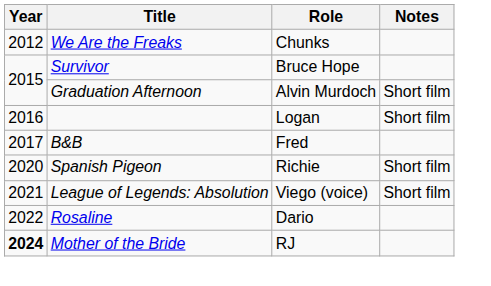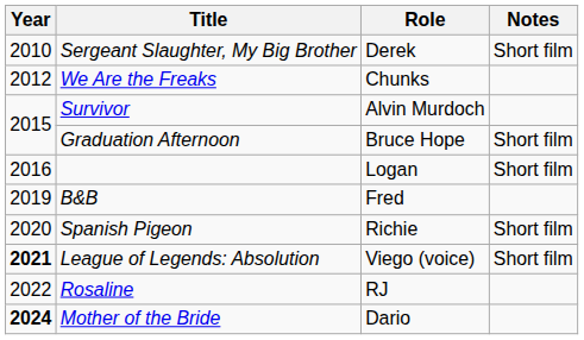 <table class="wikitable sortable">
 <tr>
 <th>Year</th>
 <th>Title</th>
 <th>Role</th>
 <th class="unsortable">Notes</th>
+</tr>
+<tr>
+<td>2010</td>
+<td><em>Sergeant Slaughter, My Big Brother</em></td>
+<td>Derek</td>
+<td>Short film</td>
 </tr>
 <tr>
 <td>2012</td>
 <td><em><a href='#'>We Are the Freaks</a></em></td>
 <td>Chunks</td>
 <td></td>
 </tr>
 <tr>
 <td rowspan="2">2015</td>
 <td><em><a href='#'>Survivor</a></em></td>
-<td>Bruce Hope</td>
+<td>Alvin Murdoch</td>
 <td></td>
 </tr>
 <tr>
 <td><em>Graduation Afternoon</em></td>
-<td>Alvin Murdoch</td>
+<td>Bruce Hope</td>
 <td>Short film</td>
 </tr>
 <tr>
 <td>2016</td>
 <td><em></em></td>
 <td>Logan</td>
 <td>Short film</td>
 </tr>
 <tr>
-<td>2017</td>
+<td>2019</td>
 <td><em>B&B</em></td>
 <td>Fred</td>
 <td></td>
 </tr>
 <tr>
 <td>2020</td>
 <td><em>Spanish Pigeon</em></td>
 <td>Richie</td>
 <td>Short film</td>
 </tr>
 <tr>
-<td>2021</td>
+<td><strong>2021</strong></td>
 <td><em>League of Legends: Absolution</em></td>
 <td>Viego (voice)</td>
 <td>Short film</td>
 </tr>
 <tr>
 <td>2022</td>
 <td><em><a href='#'>Rosaline</a></em></td>
-<td>Dario</td>
+<td>RJ</td>
 <td></td>
 </tr>
 <tr>
 <td><strong>2024</strong></td>
 <td><em><a href='#'>Mother of the Bride</a></em></td>
-<td>RJ</td>
+<td>Dario</td>
 <td></td>
 </tr>
 </table>
